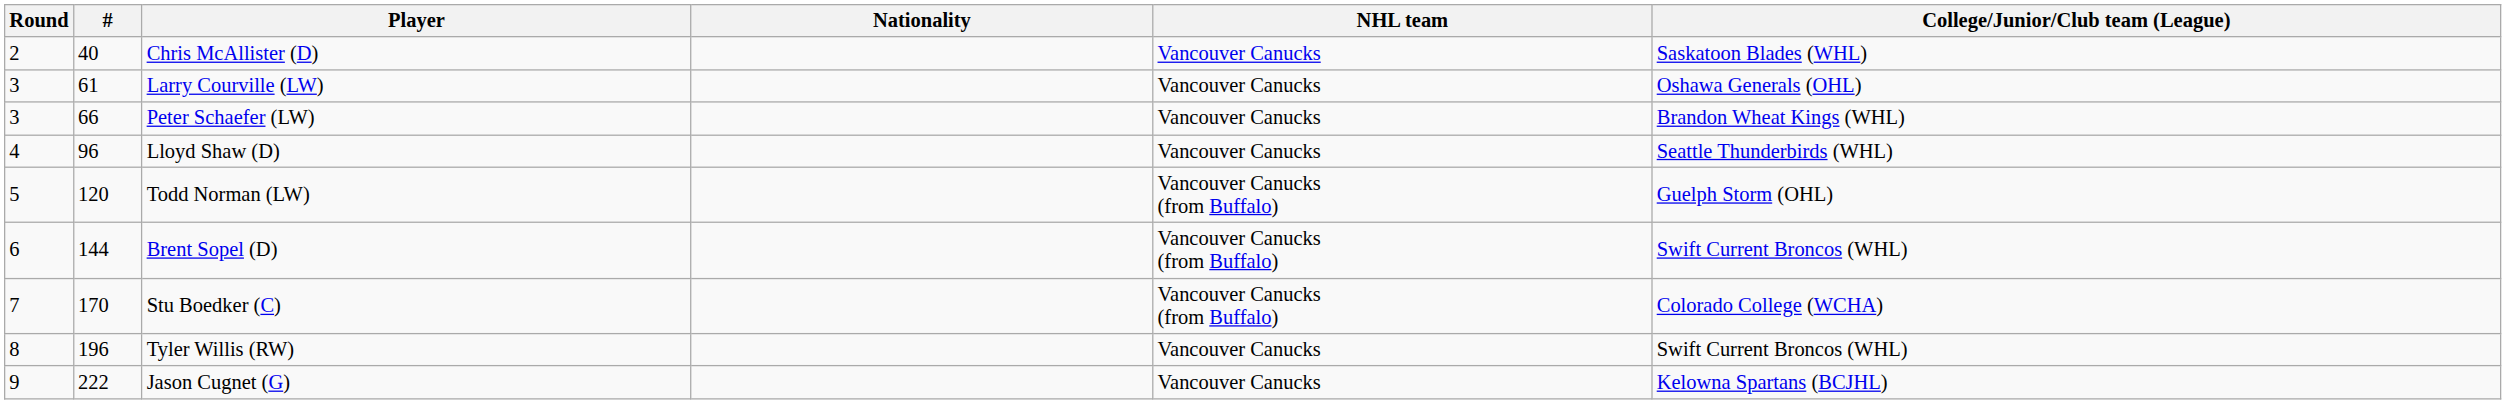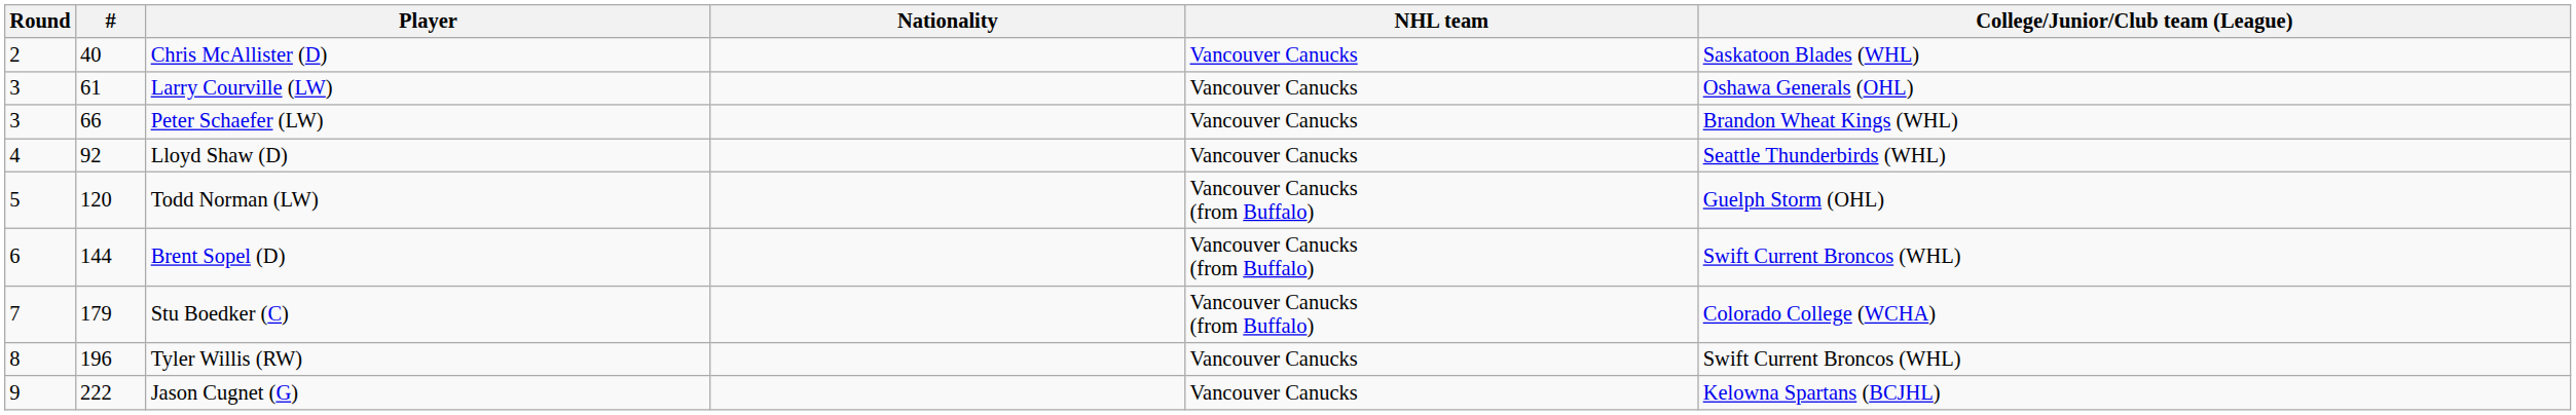 <table class="wikitable">
 <tr>
 <th bgcolor="#DDDDFF" width="2.75%">Round</th>
 <th bgcolor="#DDDDFF" width="2.75%">#</th>
 <th bgcolor="#DDDDFF" width="22.0%">Player</th>
 <th bgcolor="#DDDDFF" width="18.5%">Nationality</th>
 <th bgcolor="#DDDDFF" width="20.0%">NHL team</th>
 <th bgcolor="#DDDDFF" width="100.0%">College/Junior/Club team (League)</th>
 </tr>
 <tr>
 <td>2</td>
 <td>40</td>
 <td><a href='#'>Chris McAllister</a> (<a href='#'>D</a>)</td>
 <td></td>
 <td><a href='#'>Vancouver Canucks</a></td>
 <td><a href='#'>Saskatoon Blades</a> (<a href='#'>WHL</a>)</td>
 </tr>
 <tr>
 <td>3</td>
 <td>61</td>
 <td><a href='#'>Larry Courville</a> (<a href='#'>LW</a>)</td>
 <td></td>
 <td>Vancouver Canucks</td>
 <td><a href='#'>Oshawa Generals</a> (<a href='#'>OHL</a>)</td>
 </tr>
 <tr>
 <td>3</td>
 <td>66</td>
 <td><a href='#'>Peter Schaefer</a> (LW)</td>
 <td></td>
 <td>Vancouver Canucks</td>
 <td><a href='#'>Brandon Wheat Kings</a> (WHL)</td>
 </tr>
 <tr>
 <td>4</td>
-<td>96</td>
+<td>92</td>
 <td>Lloyd Shaw (D)</td>
 <td></td>
 <td>Vancouver Canucks</td>
 <td><a href='#'>Seattle Thunderbirds</a> (WHL)</td>
 </tr>
 <tr>
 <td>5</td>
 <td>120</td>
 <td>Todd Norman (LW)</td>
 <td></td>
 <td>Vancouver Canucks<br>(from <a href='#'>Buffalo</a>)</td>
 <td><a href='#'>Guelph Storm</a> (OHL)</td>
 </tr>
 <tr>
 <td>6</td>
 <td>144</td>
 <td><a href='#'>Brent Sopel</a> (D)</td>
 <td></td>
 <td>Vancouver Canucks<br>(from <a href='#'>Buffalo</a>)</td>
 <td><a href='#'>Swift Current Broncos</a> (WHL)</td>
 </tr>
 <tr>
 <td>7</td>
-<td>170</td>
+<td>179</td>
 <td>Stu Boedker (<a href='#'>C</a>)</td>
 <td></td>
 <td>Vancouver Canucks<br>(from <a href='#'>Buffalo</a>)</td>
 <td><a href='#'>Colorado College</a> (<a href='#'>WCHA</a>)</td>
 </tr>
 <tr>
 <td>8</td>
 <td>196</td>
 <td>Tyler Willis (RW)</td>
 <td></td>
 <td>Vancouver Canucks</td>
 <td>Swift Current Broncos (WHL)</td>
 </tr>
 <tr>
 <td>9</td>
 <td>222</td>
 <td>Jason Cugnet (<a href='#'>G</a>)</td>
 <td></td>
 <td>Vancouver Canucks</td>
 <td><a href='#'>Kelowna Spartans</a> (<a href='#'>BCJHL</a>)</td>
 </tr>
 </table>
